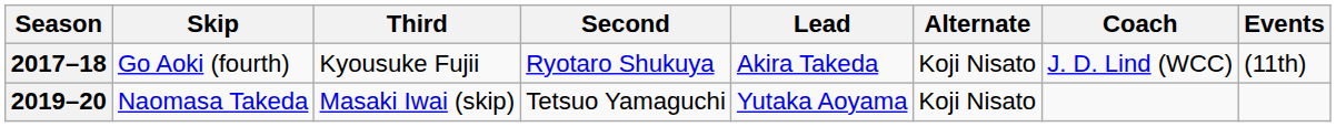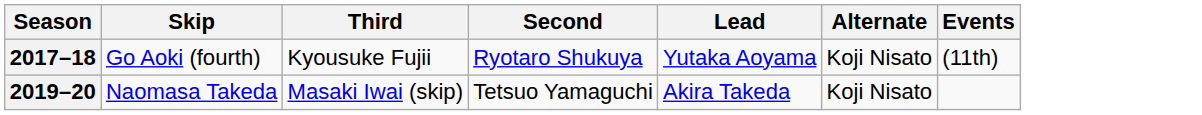 <table class="wikitable">
 <tr>
 <th scope="col">Season</th>
 <th scope="col">Skip</th>
 <th scope="col">Third</th>
 <th scope="col">Second</th>
 <th scope="col">Lead</th>
 <th scope="col">Alternate</th>
-<th scope="col">Coach</th>
 <th scope="col">Events</th>
 </tr>
 <tr>
 <th scope="row">2017–18</th>
 <td><a href='#'>Go Aoki</a> (fourth)</td>
 <td>Kyousuke Fujii</td>
 <td><a href='#'>Ryotaro Shukuya</a></td>
-<td><a href='#'>Akira Takeda</a></td>
+<td><a href='#'>Yutaka Aoyama</a></td>
 <td>Koji Nisato</td>
-<td><a href='#'>J. D. Lind</a> (WCC)</td>
 <td> (11th)</td>
 </tr>
 <tr>
 <th scope="row">2019–20</th>
 <td><a href='#'>Naomasa Takeda</a></td>
 <td><a href='#'>Masaki Iwai</a> (skip)</td>
 <td>Tetsuo Yamaguchi</td>
-<td><a href='#'>Yutaka Aoyama</a></td>
+<td><a href='#'>Akira Takeda</a></td>
 <td>Koji Nisato</td>
-<td></td>
 <td></td>
 </tr>
 </table>
